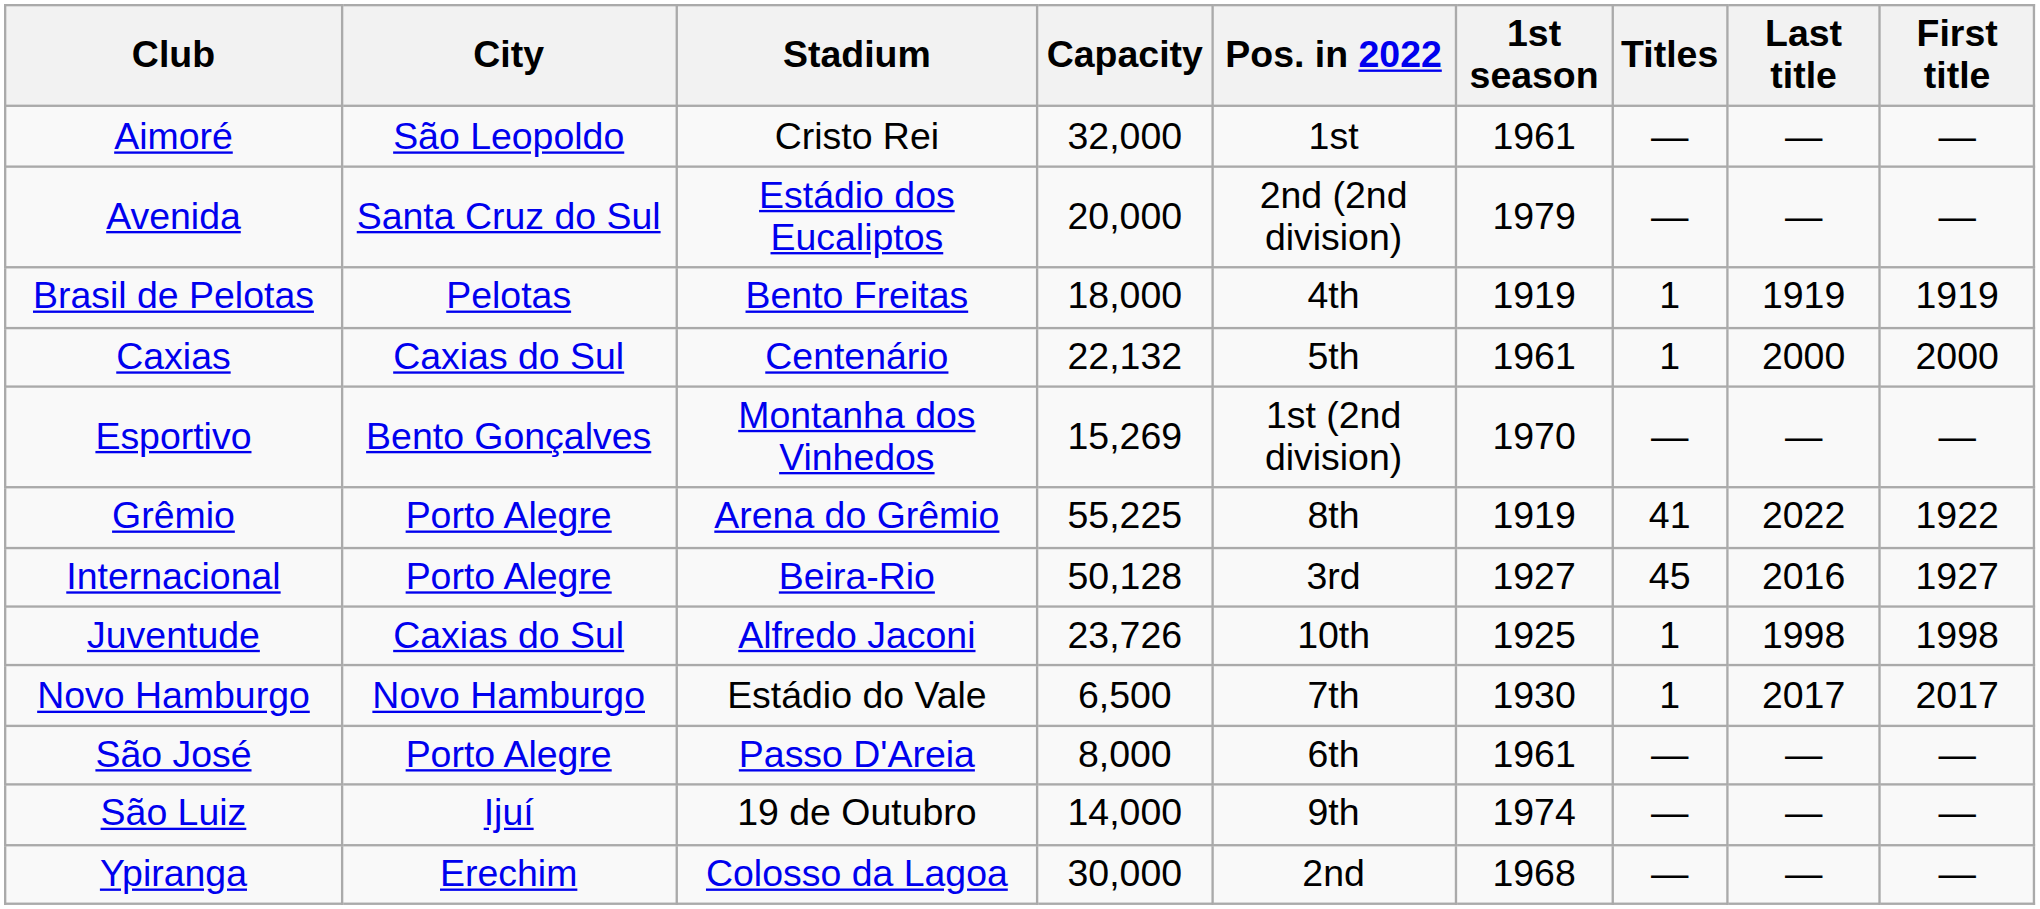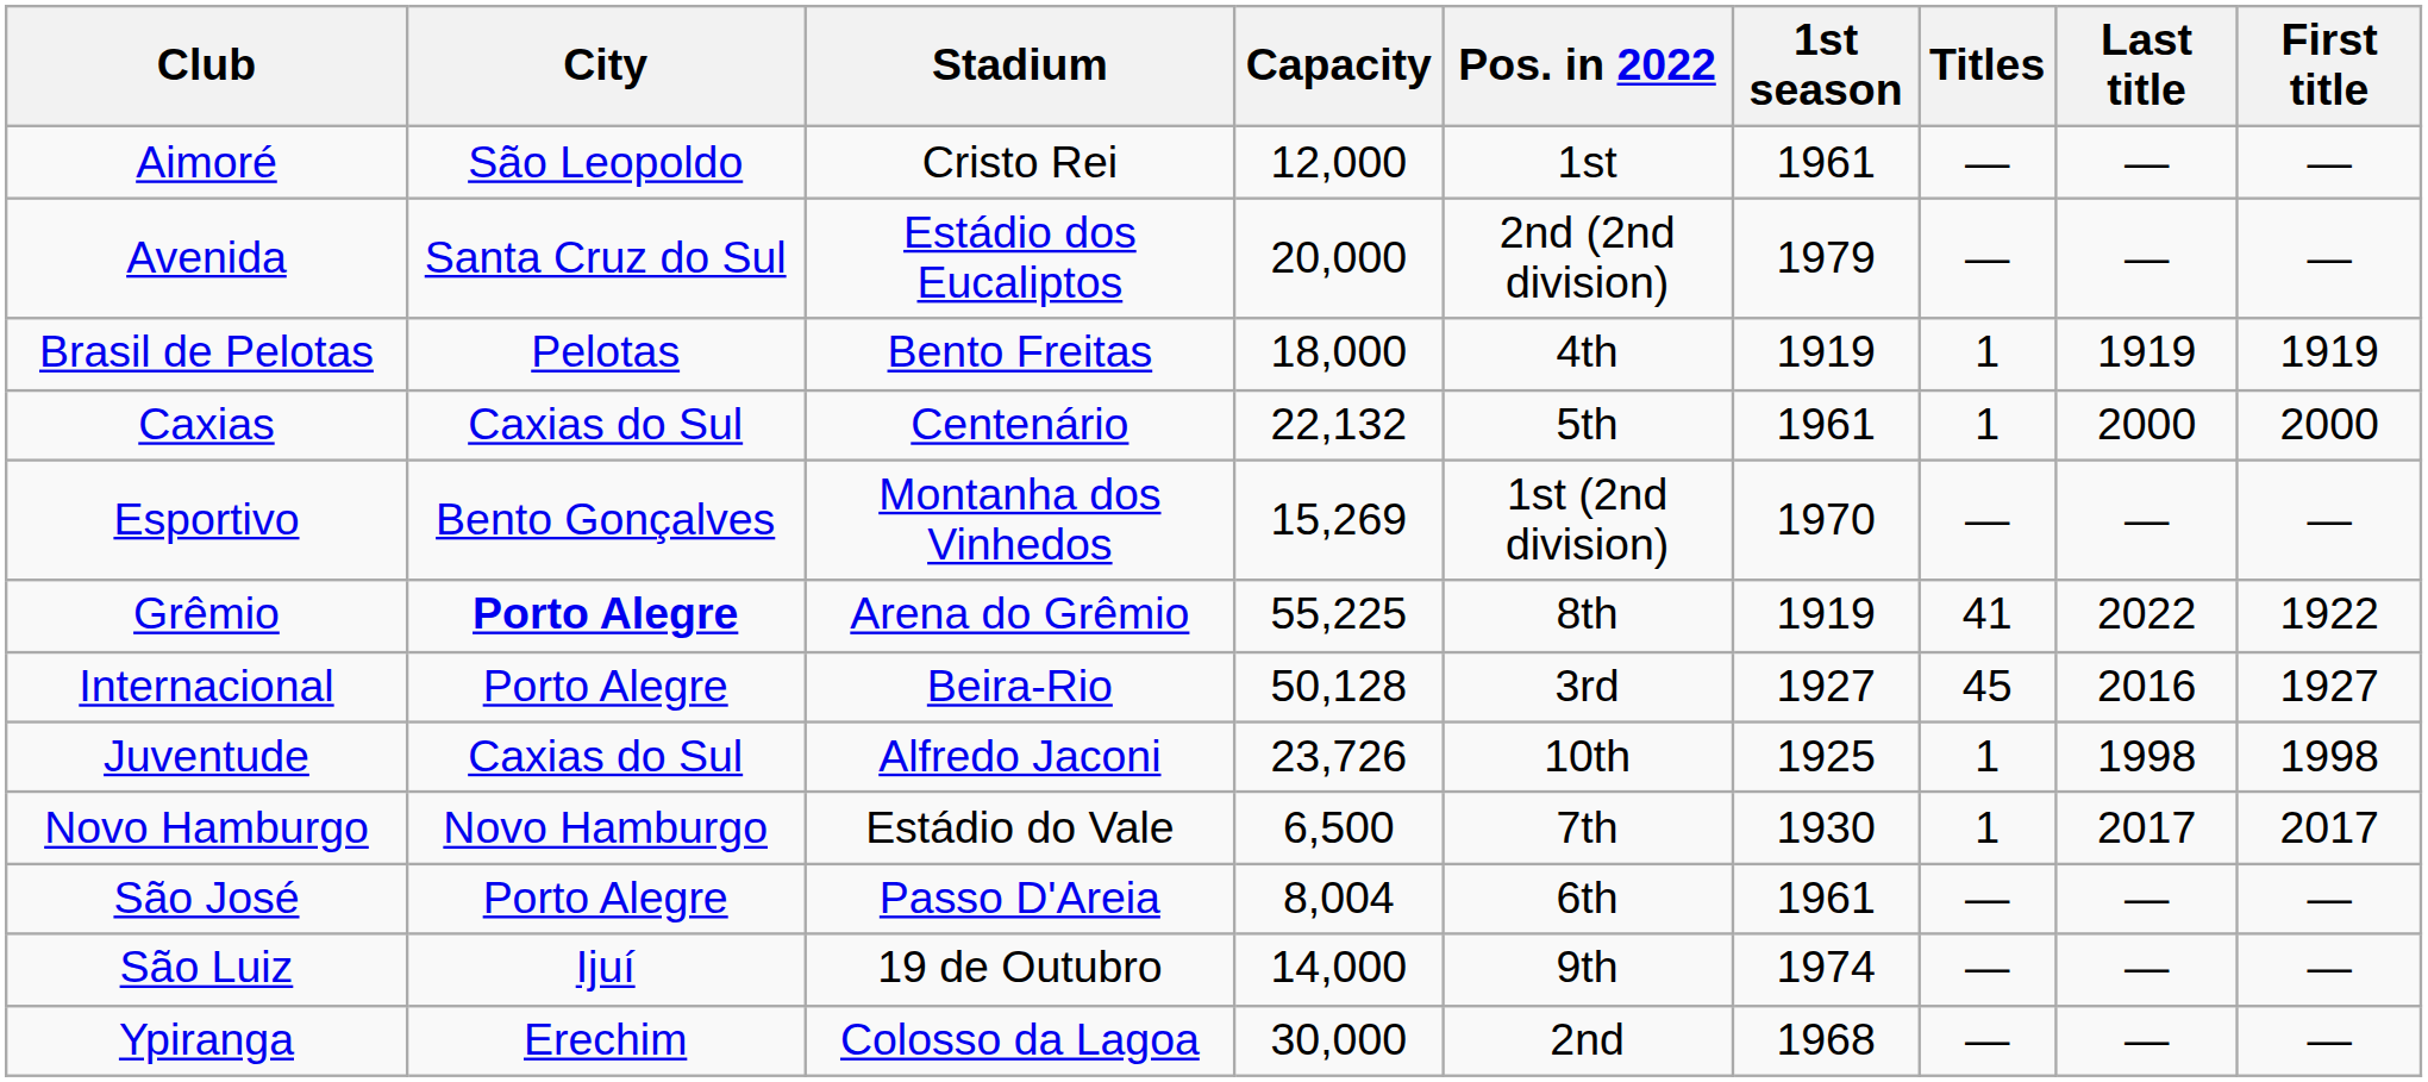 <table class="wikitable sortable" style="text-align:center">
 <tr>
 <th width="140">Club</th>
 <th width="140">City</th>
 <th width="153">Stadium</th>
 <th width="65">Capacity</th>
 <th width="100">Pos. in <a href='#'>2022</a></th>
 <th width="60">1st season</th>
 <th width="40">Titles</th>
 <th width="60">Last title</th>
 <th width="60">First title</th>
 </tr>
 <tr>
 <td><a href='#'>Aimoré</a></td>
 <td><a href='#'>São Leopoldo</a></td>
 <td>Cristo Rei</td>
-<td>32,000</td>
+<td>12,000</td>
 <td data-sort-value="001">1st</td>
 <td>1961</td>
 <td>—</td>
 <td>—</td>
 <td>—</td>
 </tr>
 <tr>
 <td><a href='#'>Avenida</a></td>
 <td><a href='#'>Santa Cruz do Sul</a></td>
 <td><a href='#'>Estádio dos Eucaliptos</a></td>
 <td>20,000</td>
 <td data-sort-value="012">2nd (2nd division)</td>
 <td>1979</td>
 <td>—</td>
 <td>—</td>
 <td>—</td>
 </tr>
 <tr>
 <td><a href='#'>Brasil de Pelotas</a></td>
 <td><a href='#'>Pelotas</a></td>
 <td><a href='#'>Bento Freitas</a></td>
 <td>18,000</td>
 <td data-sort-value="009">4th</td>
 <td>1919</td>
 <td>1</td>
 <td>1919</td>
 <td>1919</td>
 </tr>
 <tr>
 <td><a href='#'>Caxias</a></td>
 <td><a href='#'>Caxias do Sul</a></td>
 <td><a href='#'>Centenário</a></td>
 <td>22,132</td>
 <td data-sort-value="002">5th</td>
 <td>1961</td>
 <td>1</td>
 <td>2000</td>
 <td>2000</td>
 </tr>
 <tr>
 <td><a href='#'>Esportivo</a></td>
 <td><a href='#'>Bento Gonçalves</a></td>
 <td><a href='#'>Montanha dos Vinhedos</a></td>
 <td>15,269</td>
 <td data-sort-value="011">1st (2nd division)</td>
 <td>1970</td>
 <td>—</td>
 <td>—</td>
 <td>—</td>
 </tr>
 <tr>
 <td><a href='#'>Grêmio</a></td>
-<td><a href='#'>Porto Alegre</a></td>
+<td><strong><a href='#'>Porto Alegre</a></strong></td>
 <td><a href='#'>Arena do Grêmio</a></td>
 <td>55,225</td>
 <td data-sort-value="007">8th</td>
 <td>1919</td>
 <td>41</td>
 <td>2022</td>
 <td>1922</td>
 </tr>
 <tr>
 <td><a href='#'>Internacional</a></td>
 <td><a href='#'>Porto Alegre</a></td>
 <td><a href='#'>Beira-Rio</a></td>
 <td>50,128</td>
 <td data-sort-value="002">3rd</td>
 <td>1927</td>
 <td>45</td>
 <td>2016</td>
 <td>1927</td>
 </tr>
 <tr>
 <td><a href='#'>Juventude</a></td>
 <td><a href='#'>Caxias do Sul</a></td>
 <td><a href='#'>Alfredo Jaconi</a></td>
 <td>23,726</td>
 <td data-sort-value="003">10th</td>
 <td>1925</td>
 <td>1</td>
 <td>1998</td>
 <td>1998</td>
 </tr>
 <tr>
 <td><a href='#'>Novo Hamburgo</a></td>
 <td><a href='#'>Novo Hamburgo</a></td>
 <td>Estádio do Vale</td>
 <td>6,500</td>
 <td data-sort-value="010">7th</td>
 <td>1930</td>
 <td>1</td>
 <td>2017</td>
 <td>2017</td>
 </tr>
 <tr>
 <td><a href='#'>São José</a></td>
 <td><a href='#'>Porto Alegre</a></td>
 <td><a href='#'>Passo D'Areia</a></td>
-<td>8,000</td>
+<td>8,004</td>
 <td data-sort-value="006">6th</td>
 <td>1961</td>
 <td>—</td>
 <td>—</td>
 <td>—</td>
 </tr>
 <tr>
 <td><a href='#'>São Luiz</a></td>
 <td><a href='#'>Ijuí</a></td>
 <td>19 de Outubro</td>
 <td>14,000</td>
 <td data-sort-value="008">9th</td>
 <td>1974</td>
 <td>—</td>
 <td>—</td>
 <td>—</td>
 </tr>
 <tr>
 <td><a href='#'>Ypiranga</a></td>
 <td><a href='#'>Erechim</a></td>
 <td><a href='#'>Colosso da Lagoa</a></td>
 <td>30,000</td>
 <td data-sort-value="005">2nd</td>
 <td>1968</td>
 <td>—</td>
 <td>—</td>
 <td>—</td>
 </tr>
 </table>
